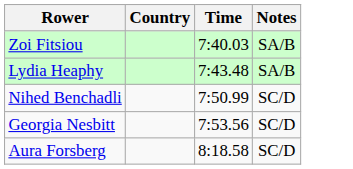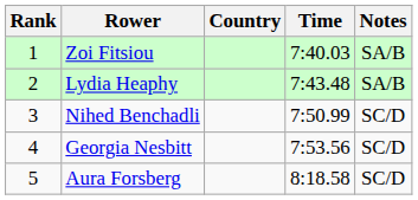 <table class="wikitable" style="text-align:center">
 <tr>
+<th>Rank</th>
 <th>Rower</th>
 <th>Country</th>
 <th>Time</th>
 <th>Notes</th>
 </tr>
 <tr bgcolor=ccffcc>
+<td>1</td>
 <td align="left"><a href='#'>Zoi Fitsiou</a></td>
 <td align="left"></td>
 <td>7:40.03</td>
 <td>SA/B</td>
 </tr>
 <tr bgcolor=ccffcc>
+<td>2</td>
 <td align="left"><a href='#'>Lydia Heaphy</a></td>
 <td align="left"></td>
 <td>7:43.48</td>
 <td>SA/B</td>
 </tr>
 <tr>
+<td>3</td>
 <td align="left"><a href='#'>Nihed Benchadli</a></td>
 <td align="left"></td>
 <td>7:50.99</td>
 <td>SC/D</td>
 </tr>
 <tr>
+<td>4</td>
 <td align="left"><a href='#'>Georgia Nesbitt</a></td>
 <td align="left"></td>
 <td>7:53.56</td>
 <td>SC/D</td>
 </tr>
 <tr>
+<td>5</td>
 <td align="left"><a href='#'>Aura Forsberg</a></td>
 <td align="left"></td>
 <td>8:18.58</td>
 <td>SC/D</td>
 </tr>
 </table>
